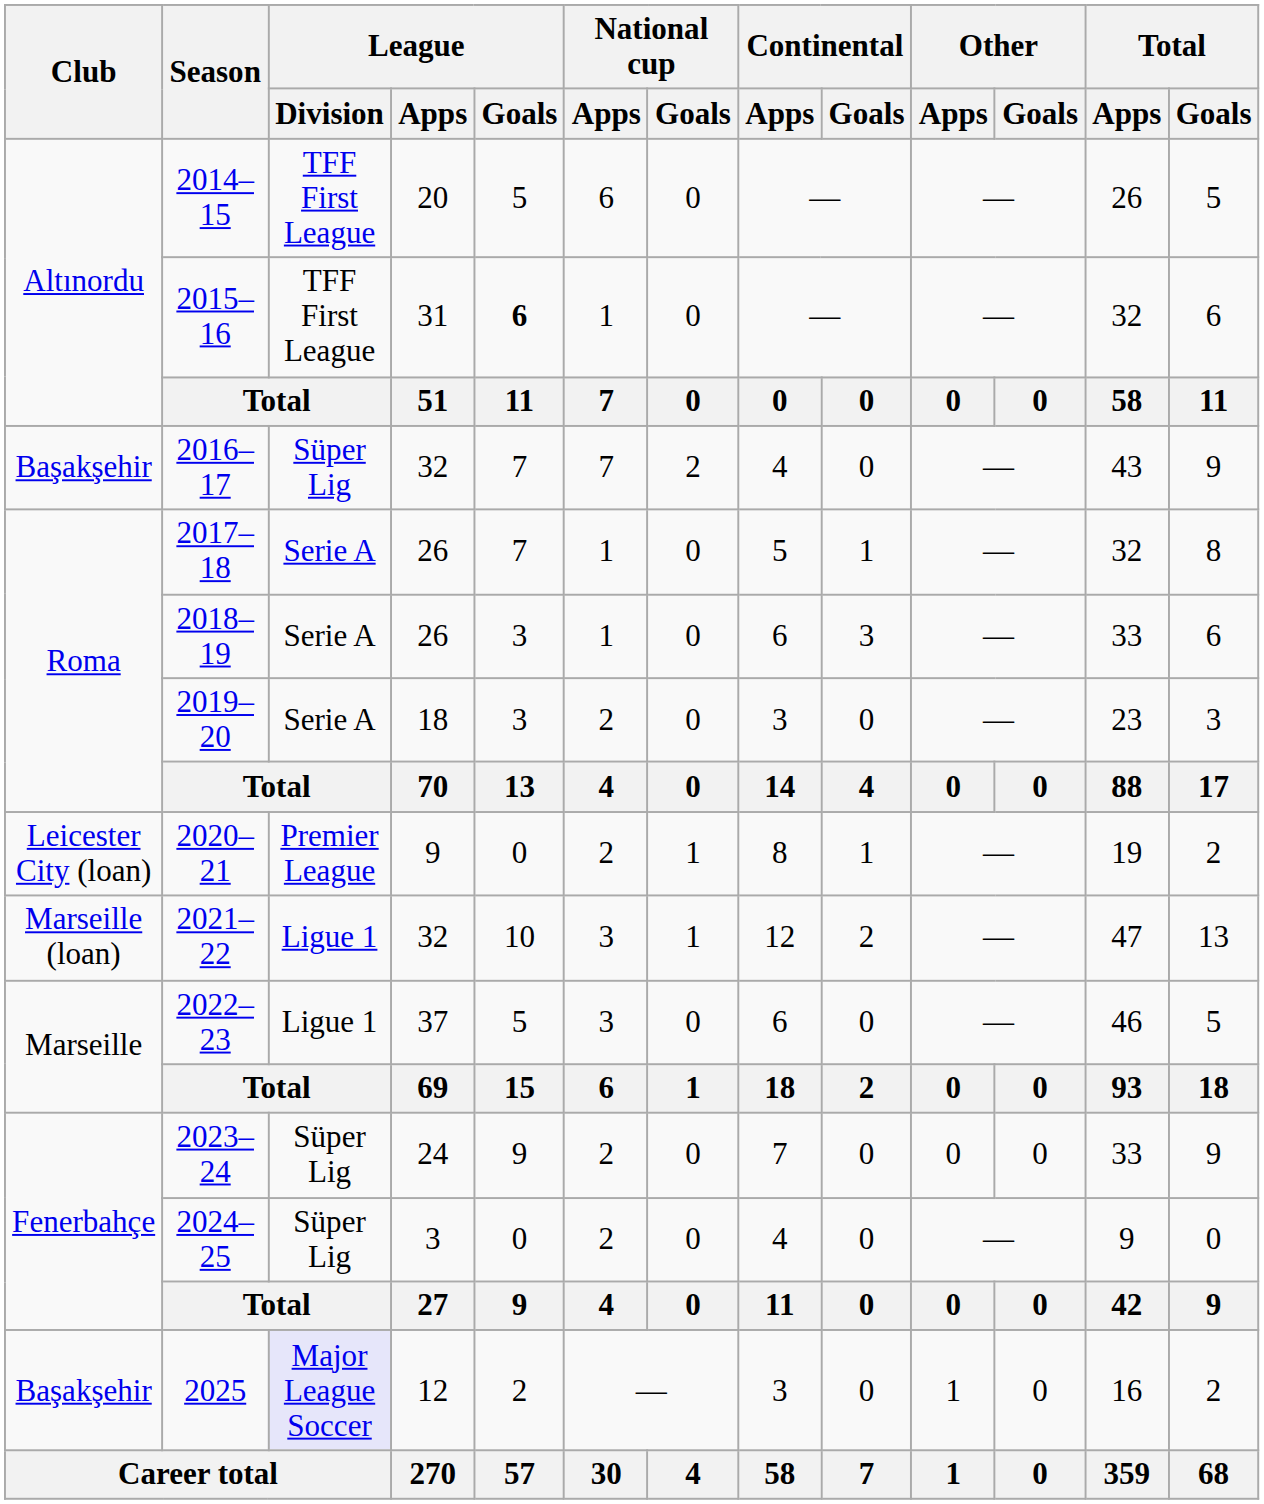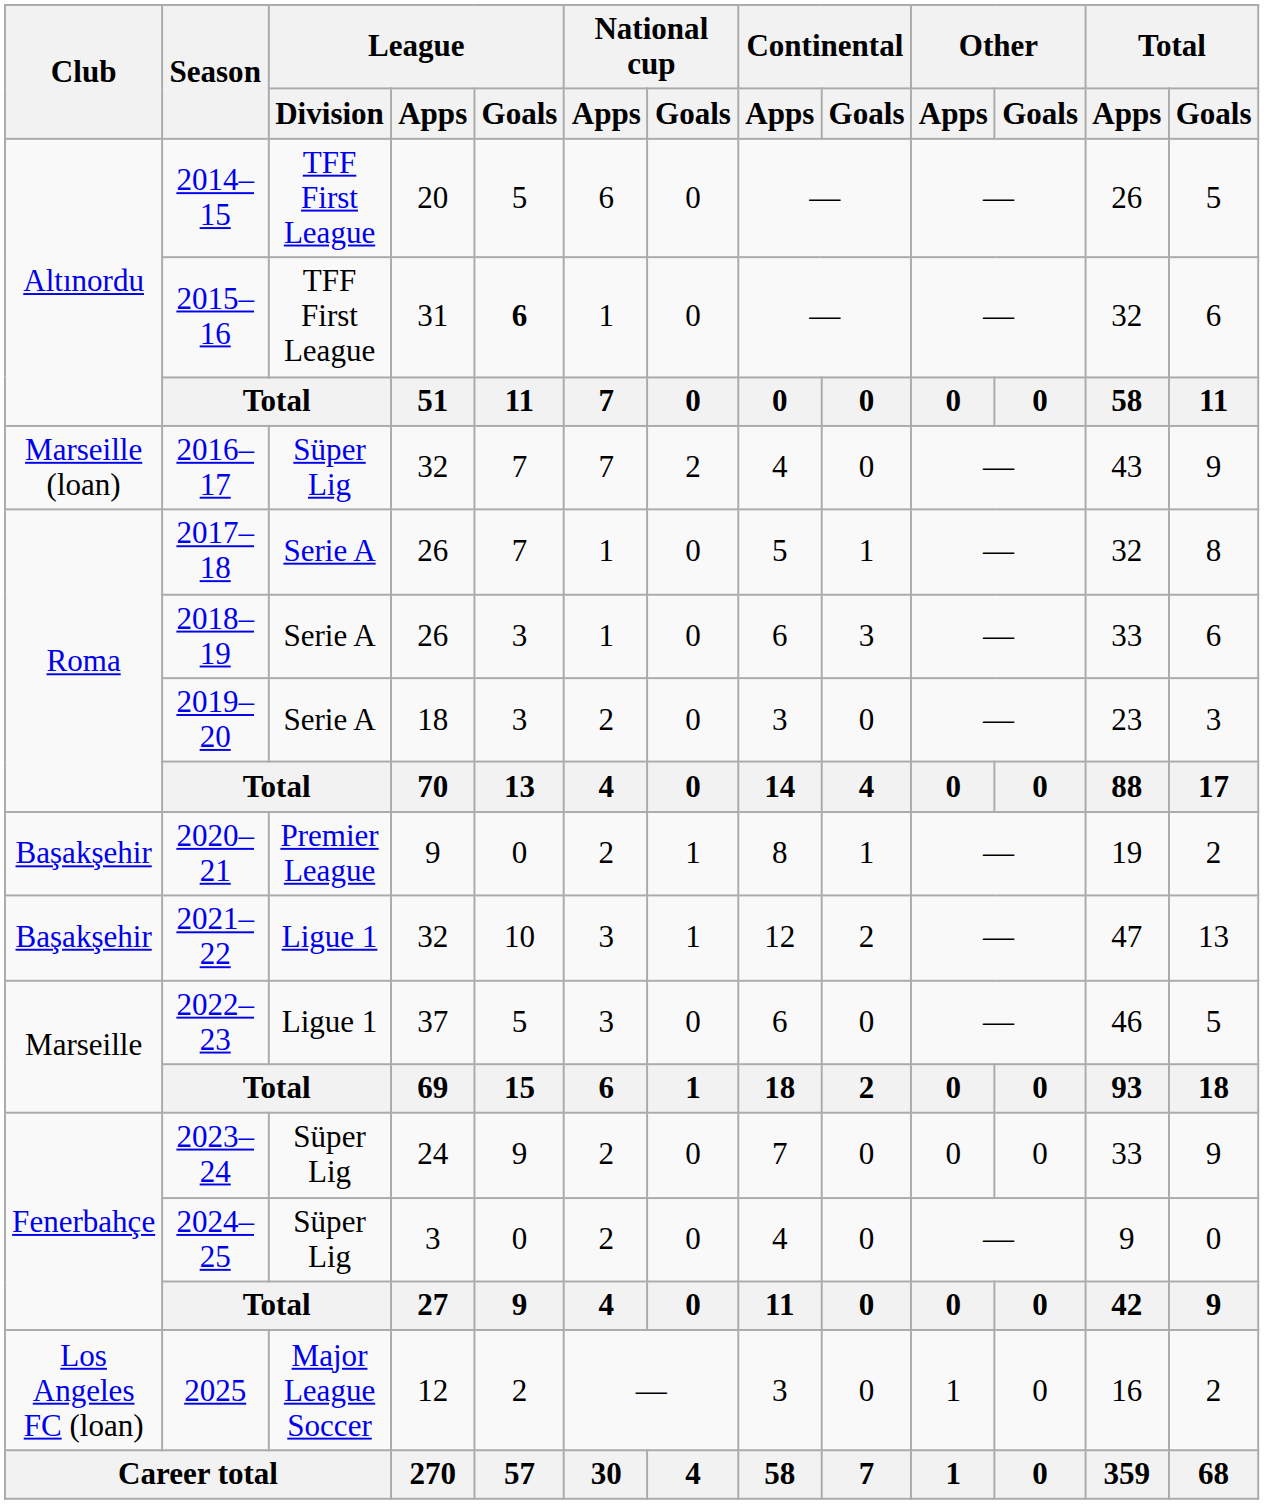 <table class="wikitable" style="text-align: center">
 <tr>
 <th rowspan="2">Club</th>
 <th rowspan="2">Season</th>
 <th colspan="3">League</th>
 <th colspan="2">National cup</th>
 <th colspan="2">Continental</th>
 <th colspan="2">Other</th>
 <th colspan="2">Total</th>
 </tr>
 <tr>
 <th>Division</th>
 <th>Apps</th>
 <th>Goals</th>
 <th>Apps</th>
 <th>Goals</th>
 <th>Apps</th>
 <th>Goals</th>
 <th>Apps</th>
 <th>Goals</th>
 <th>Apps</th>
 <th>Goals</th>
 </tr>
 <tr>
 <td rowspan="3"><a href='#'>Altınordu</a></td>
 <td><a href='#'>2014–15</a></td>
 <td><a href='#'>TFF First League</a></td>
 <td>20</td>
 <td>5</td>
 <td>6</td>
 <td>0</td>
 <td colspan="2">—</td>
 <td colspan="2">—</td>
 <td>26</td>
 <td>5</td>
 </tr>
 <tr>
 <td><a href='#'>2015–16</a></td>
 <td>TFF First League</td>
 <td>31</td>
 <td><strong>6</strong></td>
 <td>1</td>
 <td>0</td>
 <td colspan="2">—</td>
 <td colspan="2">—</td>
 <td>32</td>
 <td>6</td>
 </tr>
 <tr>
 <th colspan="2">Total</th>
 <th>51</th>
 <th>11</th>
 <th>7</th>
 <th>0</th>
 <th>0</th>
 <th>0</th>
 <th>0</th>
 <th>0</th>
 <th>58</th>
 <th>11</th>
 </tr>
 <tr>
-<td><a href='#'>Başakşehir</a></td>
+<td><a href='#'>Marseille</a> (loan)</td>
 <td><a href='#'>2016–17</a></td>
 <td><a href='#'>Süper Lig</a></td>
 <td>32</td>
 <td>7</td>
 <td>7</td>
 <td>2</td>
 <td>4</td>
 <td>0</td>
 <td colspan="2">—</td>
 <td>43</td>
 <td>9</td>
 </tr>
 <tr>
 <td rowspan="4"><a href='#'>Roma</a></td>
 <td><a href='#'>2017–18</a></td>
 <td><a href='#'>Serie A</a></td>
 <td>26</td>
 <td>7</td>
 <td>1</td>
 <td>0</td>
 <td>5</td>
 <td>1</td>
 <td colspan="2">—</td>
 <td>32</td>
 <td>8</td>
 </tr>
 <tr>
 <td><a href='#'>2018–19</a></td>
 <td>Serie A</td>
 <td>26</td>
 <td>3</td>
 <td>1</td>
 <td>0</td>
 <td>6</td>
 <td>3</td>
 <td colspan="2">—</td>
 <td>33</td>
 <td>6</td>
 </tr>
 <tr>
 <td><a href='#'>2019–20</a></td>
 <td>Serie A</td>
 <td>18</td>
 <td>3</td>
 <td>2</td>
 <td>0</td>
 <td>3</td>
 <td>0</td>
 <td colspan="2">—</td>
 <td>23</td>
 <td>3</td>
 </tr>
 <tr>
 <th colspan="2">Total</th>
 <th>70</th>
 <th>13</th>
 <th>4</th>
 <th>0</th>
 <th>14</th>
 <th>4</th>
 <th>0</th>
 <th>0</th>
 <th>88</th>
 <th>17</th>
 </tr>
 <tr>
-<td><a href='#'>Leicester City</a> (loan)</td>
+<td><a href='#'>Başakşehir</a></td>
 <td><a href='#'>2020–21</a></td>
 <td><a href='#'>Premier League</a></td>
 <td>9</td>
 <td>0</td>
 <td>2</td>
 <td>1</td>
 <td>8</td>
 <td>1</td>
 <td colspan="2">—</td>
 <td>19</td>
 <td>2</td>
 </tr>
 <tr>
-<td><a href='#'>Marseille</a> (loan)</td>
+<td><a href='#'>Başakşehir</a></td>
 <td><a href='#'>2021–22</a></td>
 <td><a href='#'>Ligue 1</a></td>
 <td>32</td>
 <td>10</td>
 <td>3</td>
 <td>1</td>
 <td>12</td>
 <td>2</td>
 <td colspan="2">—</td>
 <td>47</td>
 <td>13</td>
 </tr>
 <tr>
 <td rowspan="2">Marseille</td>
 <td><a href='#'>2022–23</a></td>
 <td>Ligue 1</td>
 <td>37</td>
 <td>5</td>
 <td>3</td>
 <td>0</td>
 <td>6</td>
 <td>0</td>
 <td colspan="2">—</td>
 <td>46</td>
 <td>5</td>
 </tr>
 <tr>
 <th colspan="2">Total</th>
 <th>69</th>
 <th>15</th>
 <th>6</th>
 <th>1</th>
 <th>18</th>
 <th>2</th>
 <th>0</th>
 <th>0</th>
 <th>93</th>
 <th>18</th>
 </tr>
 <tr>
 <td rowspan="3"><a href='#'>Fenerbahçe</a></td>
 <td><a href='#'>2023–24</a></td>
 <td>Süper Lig</td>
 <td>24</td>
 <td>9</td>
 <td>2</td>
 <td>0</td>
 <td>7</td>
 <td>0</td>
 <td>0</td>
 <td>0</td>
 <td>33</td>
 <td>9</td>
 </tr>
 <tr>
 <td><a href='#'>2024–25</a></td>
 <td>Süper Lig</td>
 <td>3</td>
 <td>0</td>
 <td>2</td>
 <td>0</td>
 <td>4</td>
 <td>0</td>
 <td colspan="2">—</td>
 <td>9</td>
 <td>0</td>
 </tr>
 <tr>
 <th colspan="2">Total</th>
 <th>27</th>
 <th>9</th>
 <th>4</th>
 <th>0</th>
 <th>11</th>
 <th>0</th>
 <th>0</th>
 <th>0</th>
 <th>42</th>
 <th>9</th>
 </tr>
 <tr>
-<td><a href='#'>Başakşehir</a></td>
+<td><a href='#'>Los Angeles FC</a> (loan)</td>
 <td><a href='#'>2025</a></td>
-<td style="background: lavender;"><a href='#'>Major League Soccer</a></td>
+<td><a href='#'>Major League Soccer</a></td>
 <td>12</td>
 <td>2</td>
 <td colspan="2">—</td>
 <td>3</td>
 <td>0</td>
 <td>1</td>
 <td>0</td>
 <td>16</td>
 <td>2</td>
 </tr>
 <tr>
 <th colspan="3">Career total</th>
 <th>270</th>
 <th>57</th>
 <th>30</th>
 <th>4</th>
 <th>58</th>
 <th>7</th>
 <th>1</th>
 <th>0</th>
 <th>359</th>
 <th>68</th>
 </tr>
 </table>
